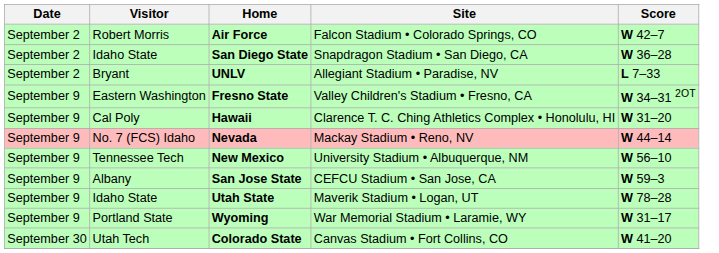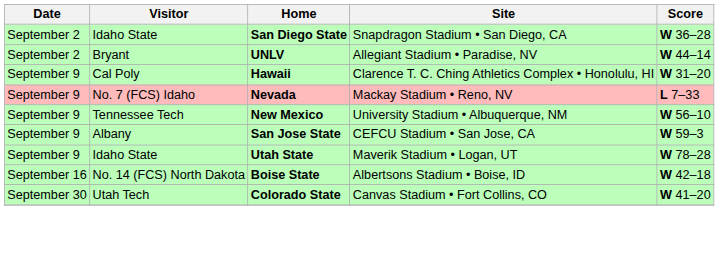 <table class="wikitable">
 <tr>
 <th>Date</th>
 <th>Visitor</th>
 <th>Home</th>
 <th>Site</th>
 <th>Score</th>
-</tr>
-<tr style="background:#bfb;">
-<td>September 2</td>
-<td>Robert Morris</td>
-<td><strong>Air Force</strong></td>
-<td>Falcon Stadium • Colorado Springs, CO</td>
-<td><strong>W</strong> 42–7</td>
 </tr>
 <tr style="background:#bfb;">
 <td>September 2</td>
 <td>Idaho State</td>
 <td><strong>San Diego State</strong></td>
 <td>Snapdragon Stadium • San Diego, CA</td>
 <td><strong>W</strong> 36–28</td>
 </tr>
 <tr style="background:#bfb;">
 <td>September 2</td>
 <td>Bryant</td>
 <td><strong>UNLV</strong></td>
 <td>Allegiant Stadium • Paradise, NV</td>
-<td><strong>L</strong> 7–33</td>
-</tr>
-<tr style="background:#bfb;">
-<td>September 9</td>
-<td>Eastern Washington</td>
-<td><strong>Fresno State</strong></td>
-<td>Valley Children's Stadium • Fresno, CA</td>
-<td><strong>W</strong> 34–31 <sup>2OT</sup></td>
+<td><strong>W</strong> 44–14</td>
 </tr>
 <tr style="background:#bfb;">
 <td>September 9</td>
 <td>Cal Poly</td>
 <td><strong>Hawaii</strong></td>
 <td>Clarence T. C. Ching Athletics Complex • Honolulu, HI</td>
 <td><strong>W</strong> 31–20</td>
 </tr>
 <tr style="background:#fbb;">
 <td>September 9</td>
 <td>No. 7 (FCS) Idaho</td>
 <td><strong>Nevada</strong></td>
 <td>Mackay Stadium • Reno, NV</td>
-<td><strong>W</strong> 44–14</td>
+<td><strong>L</strong> 7–33</td>
 </tr>
 <tr style="background:#bfb;">
 <td>September 9</td>
 <td>Tennessee Tech</td>
 <td><strong>New Mexico</strong></td>
 <td>University Stadium • Albuquerque, NM</td>
 <td><strong>W</strong> 56–10</td>
 </tr>
 <tr style="background:#bfb;">
 <td>September 9</td>
 <td>Albany</td>
 <td><strong>San Jose State</strong></td>
 <td>CEFCU Stadium • San Jose, CA</td>
 <td><strong>W</strong> 59–3</td>
 </tr>
 <tr style="background:#bfb;">
 <td>September 9</td>
 <td>Idaho State</td>
 <td><strong>Utah State</strong></td>
 <td>Maverik Stadium • Logan, UT</td>
 <td><strong>W</strong> 78–28</td>
 </tr>
 <tr style="background:#bfb;">
-<td>September 9</td>
-<td>Portland State</td>
-<td><strong>Wyoming</strong></td>
-<td>War Memorial Stadium • Laramie, WY</td>
-<td><strong>W</strong> 31–17</td>
+<td>September 16</td>
+<td>No. 14 (FCS) North Dakota</td>
+<td><strong>Boise State</strong></td>
+<td>Albertsons Stadium • Boise, ID</td>
+<td><strong>W</strong> 42–18</td>
 </tr>
 <tr style="background:#bfb;">
 <td>September 30</td>
 <td>Utah Tech</td>
 <td><strong>Colorado State</strong></td>
 <td>Canvas Stadium • Fort Collins, CO</td>
 <td><strong>W</strong> 41–20</td>
 </tr>
 <tr>
 </tr>
 </table>
